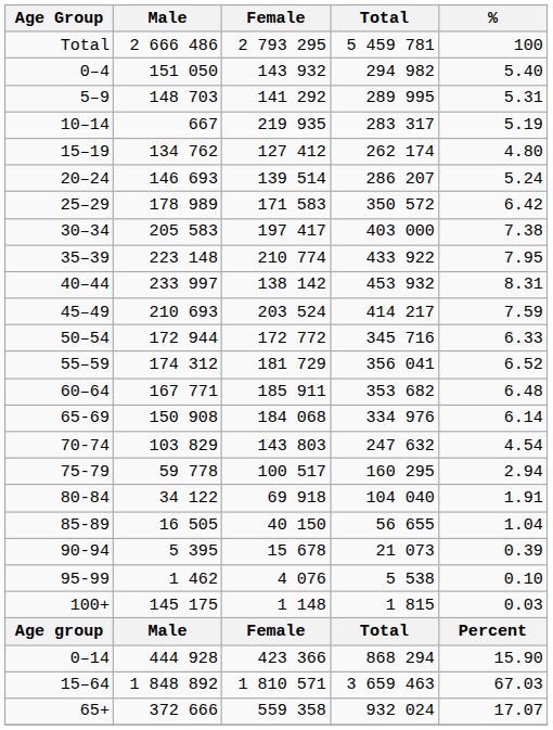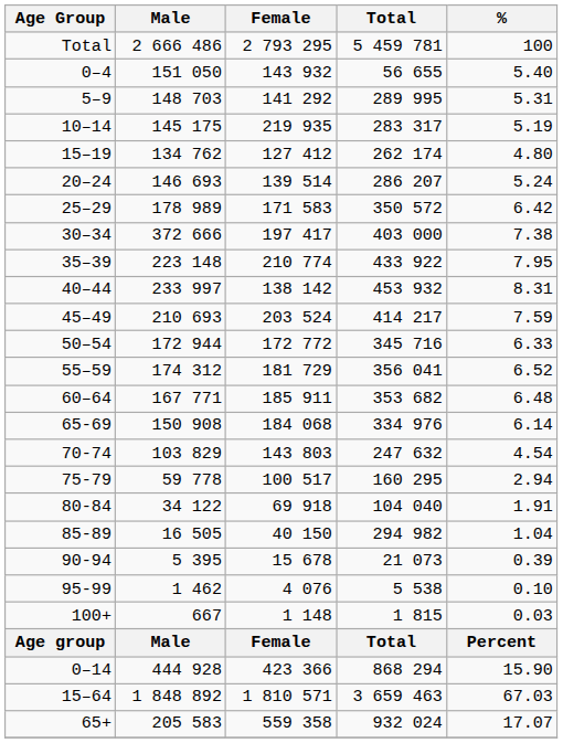 <table class="wikitable">
 <tr>
 <th width="80pt">Age Group</th>
 <th width="80pt">Male</th>
 <th width="80pt">Female</th>
 <th width="80pt">Total</th>
 <th width="80pt">%</th>
 </tr>
 <tr>
 <td align="right">Total</td>
 <td align="right">2 666 486</td>
 <td align="right">2 793 295</td>
 <td align="right">5 459 781</td>
 <td align="right">100</td>
 </tr>
 <tr>
 <td align="right">0–4</td>
 <td align="right">151 050</td>
 <td align="right">143 932</td>
-<td align="right">294 982</td>
+<td align="right">56 655</td>
 <td align="right">5.40</td>
 </tr>
 <tr>
 <td align="right">5–9</td>
 <td align="right">148 703</td>
 <td align="right">141 292</td>
 <td align="right">289 995</td>
 <td align="right">5.31</td>
 </tr>
 <tr>
 <td align="right">10–14</td>
-<td align="right">667</td>
+<td align="right">145 175</td>
 <td align="right">219 935</td>
 <td align="right">283 317</td>
 <td align="right">5.19</td>
 </tr>
 <tr>
 <td align="right">15–19</td>
 <td align="right">134 762</td>
 <td align="right">127 412</td>
 <td align="right">262 174</td>
 <td align="right">4.80</td>
 </tr>
 <tr>
 <td align="right">20–24</td>
 <td align="right">146 693</td>
 <td align="right">139 514</td>
 <td align="right">286 207</td>
 <td align="right">5.24</td>
 </tr>
 <tr>
 <td align="right">25–29</td>
 <td align="right">178 989</td>
 <td align="right">171 583</td>
 <td align="right">350 572</td>
 <td align="right">6.42</td>
 </tr>
 <tr>
 <td align="right">30–34</td>
-<td align="right">205 583</td>
+<td align="right">372 666</td>
 <td align="right">197 417</td>
 <td align="right">403 000</td>
 <td align="right">7.38</td>
 </tr>
 <tr>
 <td align="right">35–39</td>
 <td align="right">223 148</td>
 <td align="right">210 774</td>
 <td align="right">433 922</td>
 <td align="right">7.95</td>
 </tr>
 <tr>
 <td align="right">40–44</td>
 <td align="right">233 997</td>
 <td align="right">138 142</td>
 <td align="right">453 932</td>
 <td align="right">8.31</td>
 </tr>
 <tr>
 <td align="right">45–49</td>
 <td align="right">210 693</td>
 <td align="right">203 524</td>
 <td align="right">414 217</td>
 <td align="right">7.59</td>
 </tr>
 <tr>
 <td align="right">50–54</td>
 <td align="right">172 944</td>
 <td align="right">172 772</td>
 <td align="right">345 716</td>
 <td align="right">6.33</td>
 </tr>
 <tr>
 <td align="right">55–59</td>
 <td align="right">174 312</td>
 <td align="right">181 729</td>
 <td align="right">356 041</td>
 <td align="right">6.52</td>
 </tr>
 <tr>
 <td align="right">60–64</td>
 <td align="right">167 771</td>
 <td align="right">185 911</td>
 <td align="right">353 682</td>
 <td align="right">6.48</td>
 </tr>
 <tr>
 <td align="right">65-69</td>
 <td align="right">150 908</td>
 <td align="right">184 068</td>
 <td align="right">334 976</td>
 <td align="right">6.14</td>
 </tr>
 <tr>
 <td align="right">70-74</td>
 <td align="right">103 829</td>
 <td align="right">143 803</td>
 <td align="right">247 632</td>
 <td align="right">4.54</td>
 </tr>
 <tr>
 <td align="right">75-79</td>
 <td align="right">59 778</td>
 <td align="right">100 517</td>
 <td align="right">160 295</td>
 <td align="right">2.94</td>
 </tr>
 <tr>
 <td align="right">80-84</td>
 <td align="right">34 122</td>
 <td align="right">69 918</td>
 <td align="right">104 040</td>
 <td align="right">1.91</td>
 </tr>
 <tr>
 <td align="right">85-89</td>
 <td align="right">16 505</td>
 <td align="right">40 150</td>
-<td align="right">56 655</td>
+<td align="right">294 982</td>
 <td align="right">1.04</td>
 </tr>
 <tr>
 <td align="right">90-94</td>
 <td align="right">5 395</td>
 <td align="right">15 678</td>
 <td align="right">21 073</td>
 <td align="right">0.39</td>
 </tr>
 <tr>
 <td align="right">95-99</td>
 <td align="right">1 462</td>
 <td align="right">4 076</td>
 <td align="right">5 538</td>
 <td align="right">0.10</td>
 </tr>
 <tr>
 <td align="right">100+</td>
-<td align="right">145 175</td>
+<td align="right">667</td>
 <td align="right">1 148</td>
 <td align="right">1 815</td>
 <td align="right">0.03</td>
 </tr>
 <tr>
 <th width="50">Age group</th>
 <th width="80pt">Male</th>
 <th width="80">Female</th>
 <th width="80">Total</th>
 <th width="50">Percent</th>
 </tr>
 <tr>
 <td align="right">0–14</td>
 <td align="right">444 928</td>
 <td align="right">423 366</td>
 <td align="right">868 294</td>
 <td align="right">15.90</td>
 </tr>
 <tr>
 <td align="right">15–64</td>
 <td align="right">1 848 892</td>
 <td align="right">1 810 571</td>
 <td align="right">3 659 463</td>
 <td align="right">67.03</td>
 </tr>
 <tr>
 <td align="right">65+</td>
-<td align="right">372 666</td>
+<td align="right">205 583</td>
 <td align="right">559 358</td>
 <td align="right">932 024</td>
 <td align="right">17.07</td>
 </tr>
 <tr>
 </tr>
 </table>
